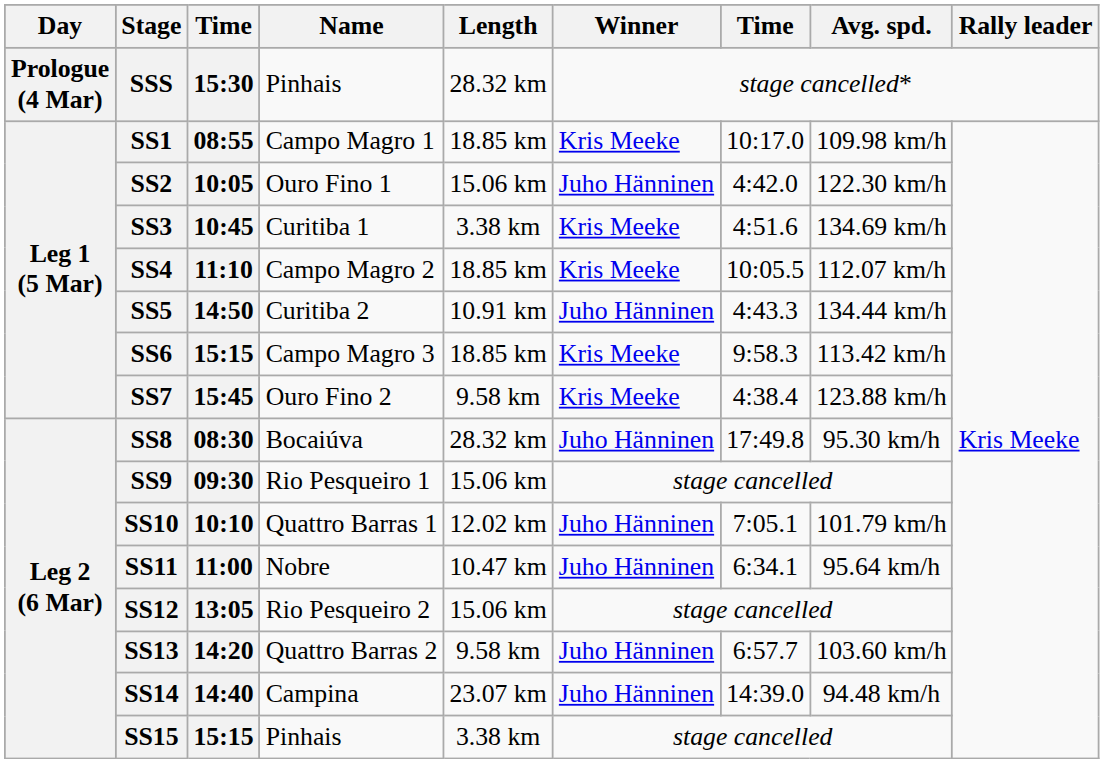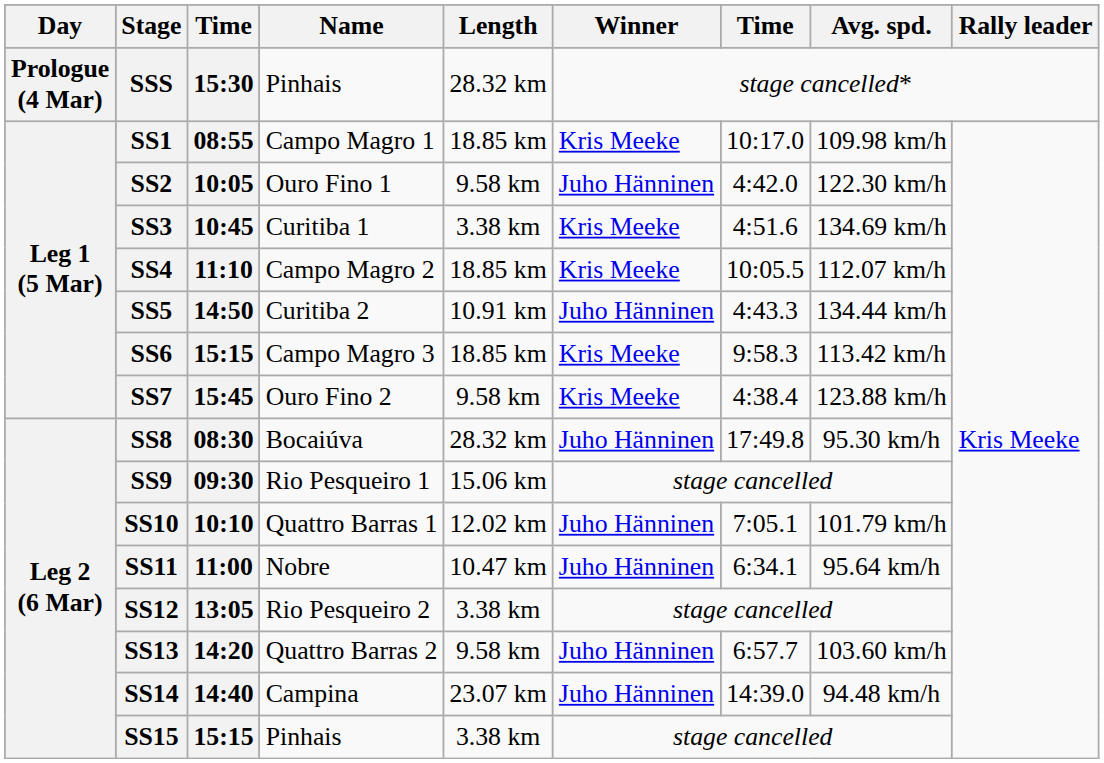 <table class="wikitable" style="text-align: center; font-size: 90%; max-width: 950px;">
 <tr>
 <th>Day</th>
 <th>Stage</th>
 <th>Time</th>
 <th>Name</th>
 <th>Length</th>
 <th>Winner</th>
 <th>Time</th>
 <th>Avg. spd.</th>
 <th>Rally leader</th>
 </tr>
 <tr>
 <th>Prologue<br>(4 Mar)</th>
 <th>SSS</th>
 <th>15:30</th>
 <td align=left>Pinhais</td>
 <td>28.32 km</td>
 <td colspan=4><em>stage cancelled</em>*</td>
 </tr>
 <tr>
 <th rowspan="7">Leg 1<br>(5 Mar)</th>
 <th>SS1</th>
 <th>08:55</th>
 <td align=left>Campo Magro 1</td>
 <td>18.85 km</td>
 <td align=left> <a href='#'>Kris Meeke</a></td>
 <td>10:17.0</td>
 <td>109.98 km/h</td>
 <td align=left rowspan=15> <a href='#'>Kris Meeke</a></td>
 </tr>
 <tr>
 <th>SS2</th>
 <th>10:05</th>
 <td align=left>Ouro Fino 1</td>
-<td>15.06 km</td>
+<td>9.58 km</td>
 <td align=left> <a href='#'>Juho Hänninen</a></td>
 <td>4:42.0</td>
 <td>122.30 km/h</td>
 </tr>
 <tr>
 <th>SS3</th>
 <th>10:45</th>
 <td align=left>Curitiba 1</td>
 <td>3.38 km</td>
 <td align=left> <a href='#'>Kris Meeke</a></td>
 <td>4:51.6</td>
 <td>134.69 km/h</td>
 </tr>
 <tr>
 <th>SS4</th>
 <th>11:10</th>
 <td align=left>Campo Magro 2</td>
 <td>18.85 km</td>
 <td align=left> <a href='#'>Kris Meeke</a></td>
 <td>10:05.5</td>
 <td>112.07 km/h</td>
 </tr>
 <tr>
 <th>SS5</th>
 <th>14:50</th>
 <td align=left>Curitiba 2</td>
 <td>10.91 km</td>
 <td align=left> <a href='#'>Juho Hänninen</a></td>
 <td>4:43.3</td>
 <td>134.44 km/h</td>
 </tr>
 <tr>
 <th>SS6</th>
 <th>15:15</th>
 <td align=left>Campo Magro 3</td>
 <td>18.85 km</td>
 <td align=left> <a href='#'>Kris Meeke</a></td>
 <td>9:58.3</td>
 <td>113.42 km/h</td>
 </tr>
 <tr>
 <th>SS7</th>
 <th>15:45</th>
 <td align=left>Ouro Fino 2</td>
 <td>9.58 km</td>
 <td align=left> <a href='#'>Kris Meeke</a></td>
 <td>4:38.4</td>
 <td>123.88 km/h</td>
 </tr>
 <tr>
 <th rowspan=8>Leg 2<br>(6 Mar)</th>
 <th>SS8</th>
 <th>08:30</th>
 <td align=left>Bocaiúva</td>
 <td>28.32 km</td>
 <td align=left> <a href='#'>Juho Hänninen</a></td>
 <td>17:49.8</td>
 <td>95.30 km/h</td>
 </tr>
 <tr>
 <th>SS9</th>
 <th>09:30</th>
 <td align=left>Rio Pesqueiro 1</td>
 <td>15.06 km</td>
 <td colspan=3><em>stage cancelled</em></td>
 </tr>
 <tr>
 <th>SS10</th>
 <th>10:10</th>
 <td align=left>Quattro Barras 1</td>
 <td>12.02 km</td>
 <td align=left> <a href='#'>Juho Hänninen</a></td>
 <td>7:05.1</td>
 <td>101.79 km/h</td>
 </tr>
 <tr>
 <th>SS11</th>
 <th>11:00</th>
 <td align=left>Nobre</td>
 <td>10.47 km</td>
 <td align=left> <a href='#'>Juho Hänninen</a></td>
 <td>6:34.1</td>
 <td>95.64 km/h</td>
 </tr>
 <tr>
 <th>SS12</th>
 <th>13:05</th>
 <td align=left>Rio Pesqueiro 2</td>
-<td>15.06 km</td>
+<td>3.38 km</td>
 <td colspan=3><em>stage cancelled</em></td>
 </tr>
 <tr>
 <th>SS13</th>
 <th>14:20</th>
 <td align=left>Quattro Barras 2</td>
 <td>9.58 km</td>
 <td align=left> <a href='#'>Juho Hänninen</a></td>
 <td>6:57.7</td>
 <td>103.60 km/h</td>
 </tr>
 <tr>
 <th>SS14</th>
 <th>14:40</th>
 <td align=left>Campina</td>
 <td>23.07 km</td>
 <td align=left> <a href='#'>Juho Hänninen</a></td>
 <td>14:39.0</td>
 <td>94.48 km/h</td>
 </tr>
 <tr>
 <th>SS15</th>
 <th>15:15</th>
 <td align=left>Pinhais</td>
 <td>3.38 km</td>
 <td colspan=3><em>stage cancelled</em></td>
 </tr>
 </table>
